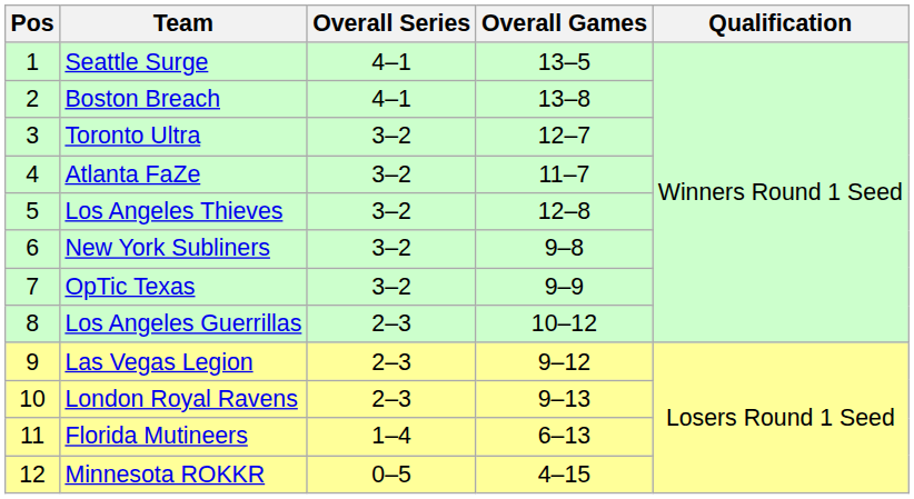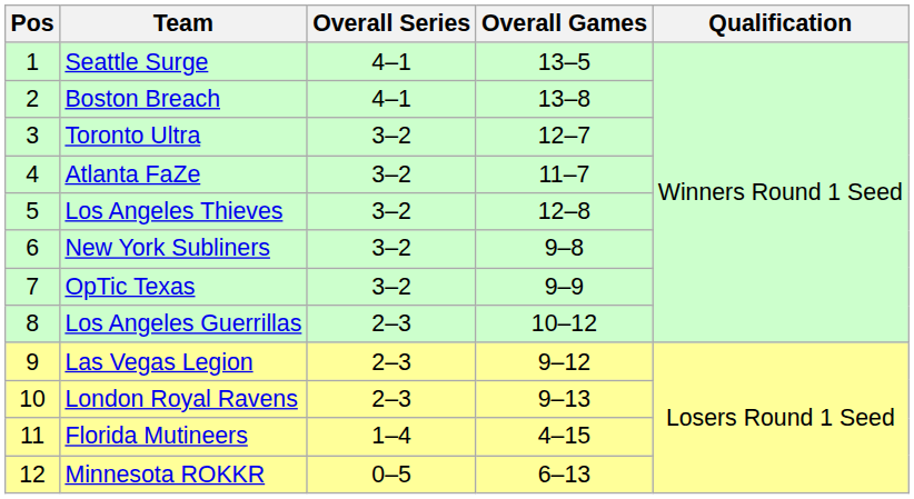 <table class="wikitable" style="text-align:center">
 <tr>
 <th>Pos</th>
 <th>Team</th>
 <th>Overall Series</th>
 <th>Overall Games</th>
 <th>Qualification</th>
 </tr>
 <tr style="background:#CCFFCC">
 <td>1</td>
 <td style="text-align:left"><a href='#'>Seattle Surge</a></td>
 <td>4–1</td>
 <td>13–5</td>
 <td rowspan="8">Winners Round 1 Seed</td>
 </tr>
 <tr style="background:#CCFFCC">
 <td>2</td>
 <td style="text-align:left"><a href='#'>Boston Breach</a></td>
 <td>4–1</td>
 <td>13–8</td>
 </tr>
 <tr style="background:#CCFFCC">
 <td>3</td>
 <td style="text-align:left"><a href='#'>Toronto Ultra</a></td>
 <td>3–2</td>
 <td>12–7</td>
 </tr>
 <tr style="background:#CCFFCC">
 <td>4</td>
 <td style="text-align:left"><a href='#'>Atlanta FaZe</a></td>
 <td>3–2</td>
 <td>11–7</td>
 </tr>
 <tr style="background:#CCFFCC">
 <td>5</td>
 <td style="text-align:left"><a href='#'>Los Angeles Thieves</a></td>
 <td>3–2</td>
 <td>12–8</td>
 </tr>
 <tr style="background:#CCFFCC">
 <td>6</td>
 <td style="text-align:left"><a href='#'>New York Subliners</a></td>
 <td>3–2</td>
 <td>9–8</td>
 </tr>
 <tr style="background:#CCFFCC">
 <td>7</td>
 <td style="text-align:left"><a href='#'>OpTic Texas</a></td>
 <td>3–2</td>
 <td>9–9</td>
 </tr>
 <tr style="background:#CCFFCC">
 <td>8</td>
 <td style="text-align:left"><a href='#'>Los Angeles Guerrillas</a></td>
 <td>2–3</td>
 <td>10–12</td>
 </tr>
 <tr style="background:#FFFF99">
 <td>9</td>
 <td style="text-align:left"><a href='#'>Las Vegas Legion</a></td>
 <td>2–3</td>
 <td>9–12</td>
 <td rowspan="4">Losers Round 1 Seed</td>
 </tr>
 <tr style="background:#FFFF99">
 <td>10</td>
 <td style="text-align:left"><a href='#'>London Royal Ravens</a></td>
 <td>2–3</td>
 <td>9–13</td>
 </tr>
 <tr style="background:#FFFF99">
 <td>11</td>
 <td style="text-align:left"><a href='#'>Florida Mutineers</a></td>
 <td>1–4</td>
-<td>6–13</td>
+<td>4–15</td>
 </tr>
 <tr style="background:#FFFF99">
 <td>12</td>
 <td style="text-align:left"><a href='#'>Minnesota ROKKR</a></td>
 <td>0–5</td>
-<td>4–15</td>
+<td>6–13</td>
 </tr>
 </table>
